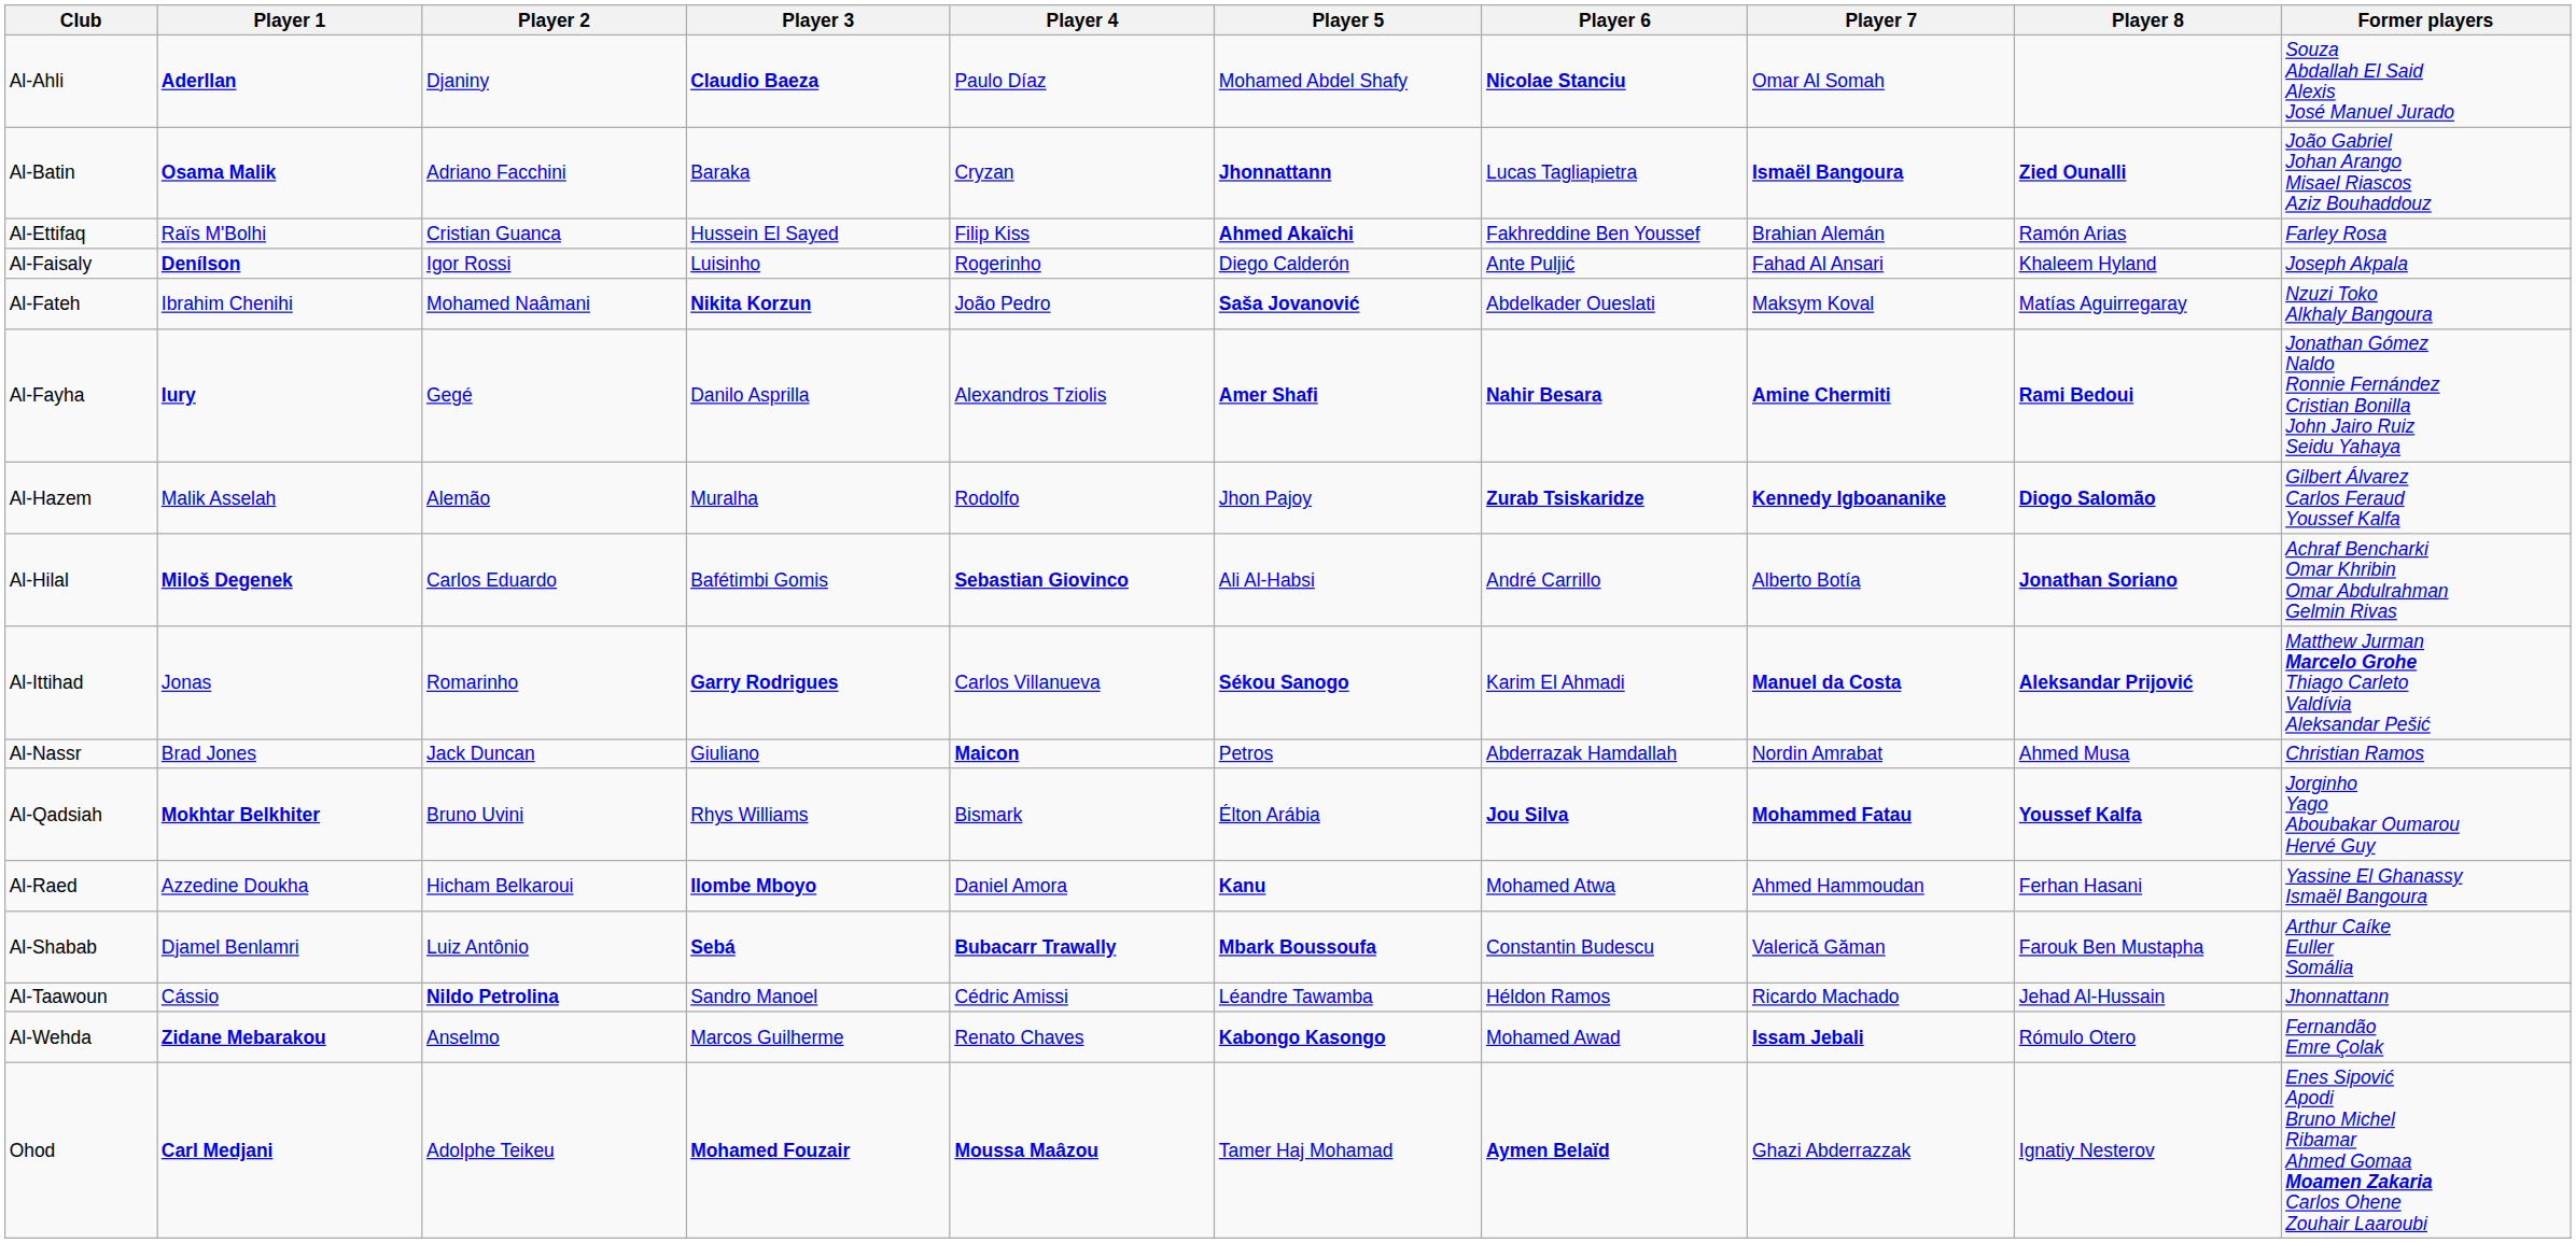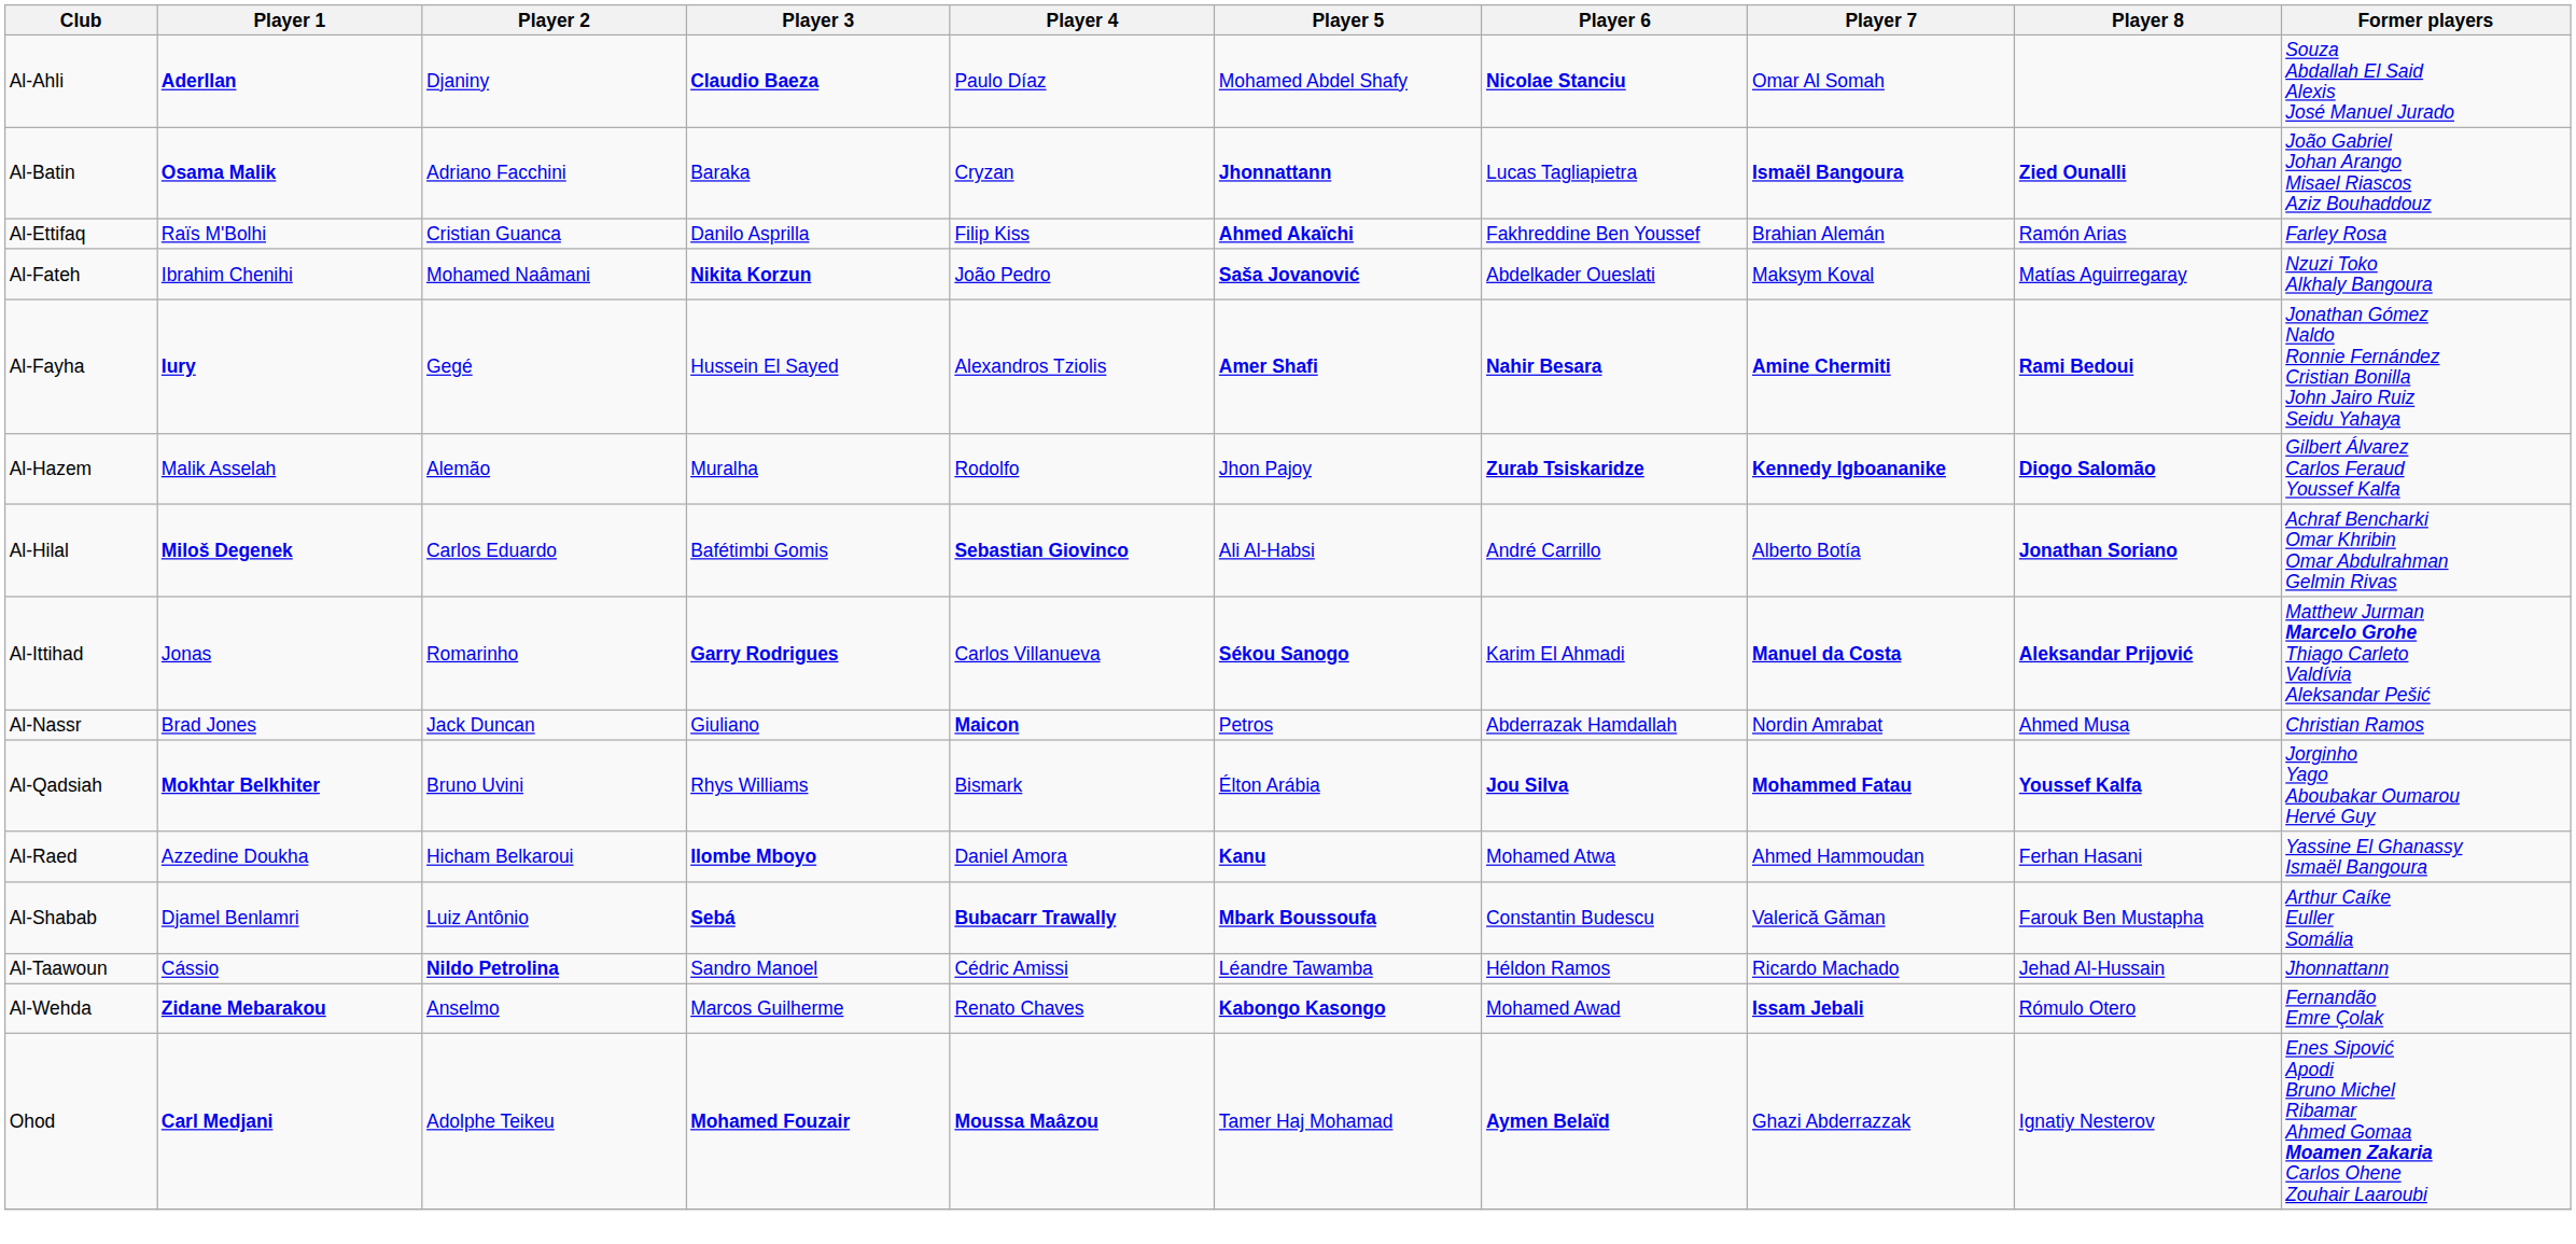 <table class="wikitable" border="1" style="text-align: left; font-size:90%">
 <tr>
 <th width="120">Club</th>
 <th width="220">Player 1</th>
 <th width="220">Player 2</th>
 <th width="220">Player 3</th>
 <th width="220">Player 4</th>
 <th width="220">Player 5</th>
 <th width="220">Player 6</th>
 <th width="220">Player 7</th>
 <th width="220">Player 8</th>
 <th width="240">Former players</th>
 </tr>
 <tr>
 <td>Al-Ahli</td>
 <td> <strong><a href='#'>Aderllan</a></strong></td>
 <td> <a href='#'>Djaniny</a></td>
 <td> <strong><a href='#'>Claudio Baeza</a></strong></td>
 <td> <a href='#'>Paulo Díaz</a></td>
 <td> <a href='#'>Mohamed Abdel Shafy</a></td>
 <td> <strong><a href='#'>Nicolae Stanciu</a></strong></td>
 <td> <a href='#'>Omar Al Somah</a></td>
 <td></td>
 <td> <em><a href='#'>Souza</a></em><br>  <em><a href='#'>Abdallah El Said</a></em><br> <em><a href='#'>Alexis</a></em><br> <em><a href='#'>José Manuel Jurado</a></em></td>
 </tr>
 <tr>
 <td>Al-Batin</td>
 <td> <strong><a href='#'>Osama Malik</a></strong></td>
 <td> <a href='#'>Adriano Facchini</a></td>
 <td> <a href='#'>Baraka</a></td>
 <td> <a href='#'>Cryzan</a></td>
 <td> <strong><a href='#'>Jhonnattann</a></strong></td>
 <td> <a href='#'>Lucas Tagliapietra</a></td>
 <td> <strong><a href='#'>Ismaël Bangoura</a></strong></td>
 <td> <strong><a href='#'>Zied Ounalli</a></strong></td>
 <td> <em><a href='#'>João Gabriel</a></em><br>  <em><a href='#'>Johan Arango</a></em><br> <em><a href='#'>Misael Riascos</a></em><br> <em><a href='#'>Aziz Bouhaddouz</a></em></td>
 </tr>
 <tr>
 <td>Al-Ettifaq</td>
 <td> <a href='#'>Raïs M'Bolhi</a></td>
 <td> <a href='#'>Cristian Guanca</a></td>
-<td> <a href='#'>Hussein El Sayed</a></td>
+<td> <a href='#'>Danilo Asprilla</a></td>
 <td> <a href='#'>Filip Kiss</a></td>
 <td> <strong><a href='#'>Ahmed Akaïchi</a></strong></td>
 <td> <a href='#'>Fakhreddine Ben Youssef</a></td>
 <td> <a href='#'>Brahian Alemán</a></td>
 <td> <a href='#'>Ramón Arias</a></td>
 <td> <em><a href='#'>Farley Rosa</a></em></td>
-</tr>
-<tr>
-<td>Al-Faisaly</td>
-<td> <strong><a href='#'>Denílson</a></strong></td>
-<td> <a href='#'>Igor Rossi</a></td>
-<td> <a href='#'>Luisinho</a></td>
-<td> <a href='#'>Rogerinho</a></td>
-<td> <a href='#'>Diego Calderón</a></td>
-<td> <a href='#'>Ante Puljić</a></td>
-<td> <a href='#'>Fahad Al Ansari</a></td>
-<td> <a href='#'>Khaleem Hyland</a></td>
-<td> <em><a href='#'>Joseph Akpala</a></em></td>
 </tr>
 <tr>
 <td>Al-Fateh</td>
 <td> <a href='#'>Ibrahim Chenihi</a></td>
 <td> <a href='#'>Mohamed Naâmani</a></td>
 <td> <strong><a href='#'>Nikita Korzun</a></strong></td>
 <td> <a href='#'>João Pedro</a></td>
 <td> <strong><a href='#'>Saša Jovanović</a></strong></td>
 <td> <a href='#'>Abdelkader Oueslati</a></td>
 <td> <a href='#'>Maksym Koval</a></td>
 <td> <a href='#'>Matías Aguirregaray</a></td>
 <td> <em><a href='#'>Nzuzi Toko</a></em><br>  <em><a href='#'>Alkhaly Bangoura</a></em></td>
 </tr>
 <tr>
 <td>Al-Fayha</td>
 <td> <strong><a href='#'>Iury</a></strong></td>
 <td> <a href='#'>Gegé</a></td>
-<td> <a href='#'>Danilo Asprilla</a></td>
+<td> <a href='#'>Hussein El Sayed</a></td>
 <td> <a href='#'>Alexandros Tziolis</a></td>
 <td> <strong><a href='#'>Amer Shafi</a></strong></td>
 <td> <strong><a href='#'>Nahir Besara</a></strong></td>
 <td> <strong><a href='#'>Amine Chermiti</a></strong></td>
 <td> <strong><a href='#'>Rami Bedoui</a></strong></td>
 <td> <em><a href='#'>Jonathan Gómez</a></em><br>  <em><a href='#'>Naldo</a></em><br> <em><a href='#'>Ronnie Fernández</a></em><br>  <em><a href='#'>Cristian Bonilla</a></em><br> <em><a href='#'>John Jairo Ruiz</a></em><br> <em><a href='#'>Seidu Yahaya</a></em></td>
 </tr>
 <tr>
 <td>Al-Hazem</td>
 <td> <a href='#'>Malik Asselah</a></td>
 <td> <a href='#'>Alemão</a></td>
 <td> <a href='#'>Muralha</a></td>
 <td> <a href='#'>Rodolfo</a></td>
 <td> <a href='#'>Jhon Pajoy</a></td>
 <td> <strong><a href='#'>Zurab Tsiskaridze</a></strong></td>
 <td> <strong><a href='#'>Kennedy Igboananike</a></strong></td>
 <td> <strong><a href='#'>Diogo Salomão</a></strong></td>
 <td> <em><a href='#'>Gilbert Álvarez</a></em><br>  <em><a href='#'>Carlos Feraud</a></em><br> <em><a href='#'>Youssef Kalfa</a></em></td>
 </tr>
 <tr>
 <td>Al-Hilal</td>
 <td> <strong><a href='#'>Miloš Degenek</a></strong></td>
 <td> <a href='#'>Carlos Eduardo</a></td>
 <td> <a href='#'>Bafétimbi Gomis</a></td>
 <td> <strong><a href='#'>Sebastian Giovinco</a></strong></td>
 <td> <a href='#'>Ali Al-Habsi</a></td>
 <td> <a href='#'>André Carrillo</a></td>
 <td> <a href='#'>Alberto Botía</a></td>
 <td> <strong><a href='#'>Jonathan Soriano</a></strong></td>
 <td> <em><a href='#'>Achraf Bencharki</a></em><br> <em><a href='#'>Omar Khribin</a></em><br> <em><a href='#'>Omar Abdulrahman</a></em><br>  <em><a href='#'>Gelmin Rivas</a></em></td>
 </tr>
 <tr>
 <td>Al-Ittihad</td>
 <td> <a href='#'>Jonas</a></td>
 <td> <a href='#'>Romarinho</a></td>
 <td> <strong><a href='#'>Garry Rodrigues</a></strong></td>
 <td> <a href='#'>Carlos Villanueva</a></td>
 <td> <strong><a href='#'>Sékou Sanogo</a></strong></td>
 <td> <a href='#'>Karim El Ahmadi</a></td>
 <td> <strong><a href='#'>Manuel da Costa</a></strong></td>
 <td> <strong><a href='#'>Aleksandar Prijović</a></strong></td>
 <td> <em><a href='#'>Matthew Jurman</a></em><br> <strong><em><a href='#'>Marcelo Grohe</a></em></strong><br> <em><a href='#'>Thiago Carleto</a></em><br> <em><a href='#'>Valdívia</a></em><br>  <em><a href='#'>Aleksandar Pešić</a></em></td>
 </tr>
 <tr>
 <td>Al-Nassr</td>
 <td> <a href='#'>Brad Jones</a></td>
 <td> <a href='#'>Jack Duncan</a></td>
 <td> <a href='#'>Giuliano</a></td>
 <td> <strong><a href='#'>Maicon</a></strong></td>
 <td> <a href='#'>Petros</a></td>
 <td> <a href='#'>Abderrazak Hamdallah</a></td>
 <td> <a href='#'>Nordin Amrabat</a></td>
 <td> <a href='#'>Ahmed Musa</a></td>
 <td> <em><a href='#'>Christian Ramos</a></em></td>
 </tr>
 <tr>
 <td>Al-Qadsiah</td>
 <td> <strong><a href='#'>Mokhtar Belkhiter</a></strong></td>
 <td> <a href='#'>Bruno Uvini</a></td>
 <td> <a href='#'>Rhys Williams</a></td>
 <td> <a href='#'>Bismark</a></td>
 <td> <a href='#'>Élton Arábia</a></td>
 <td> <strong><a href='#'>Jou Silva</a></strong></td>
 <td> <strong><a href='#'>Mohammed Fatau</a></strong></td>
 <td> <strong><a href='#'>Youssef Kalfa</a></strong></td>
 <td> <em><a href='#'>Jorginho</a></em><br>  <em><a href='#'>Yago</a></em><br> <em><a href='#'>Aboubakar Oumarou</a></em><br>  <em><a href='#'>Hervé Guy</a></em></td>
 </tr>
 <tr>
 <td>Al-Raed</td>
 <td> <a href='#'>Azzedine Doukha</a></td>
 <td> <a href='#'>Hicham Belkaroui</a></td>
 <td> <strong><a href='#'>Ilombe Mboyo</a></strong></td>
 <td> <a href='#'>Daniel Amora</a></td>
 <td> <strong><a href='#'>Kanu</a></strong></td>
 <td> <a href='#'>Mohamed Atwa</a></td>
 <td> <a href='#'>Ahmed Hammoudan</a></td>
 <td> <a href='#'>Ferhan Hasani</a></td>
 <td> <em><a href='#'>Yassine El Ghanassy</a></em><br>  <em><a href='#'>Ismaël Bangoura</a></em></td>
 </tr>
 <tr>
 <td>Al-Shabab</td>
 <td> <a href='#'>Djamel Benlamri</a></td>
 <td> <a href='#'>Luiz Antônio</a></td>
 <td> <strong><a href='#'>Sebá</a></strong></td>
 <td> <strong><a href='#'>Bubacarr Trawally</a></strong></td>
 <td> <strong><a href='#'>Mbark Boussoufa</a></strong></td>
 <td> <a href='#'>Constantin Budescu</a></td>
 <td> <a href='#'>Valerică Găman</a></td>
 <td> <a href='#'>Farouk Ben Mustapha</a></td>
 <td> <em><a href='#'>Arthur Caíke</a></em><br> <em><a href='#'>Euller</a></em><br>  <em><a href='#'>Somália</a></em></td>
 </tr>
 <tr>
 <td>Al-Taawoun</td>
 <td> <a href='#'>Cássio</a></td>
 <td> <strong><a href='#'>Nildo Petrolina</a></strong></td>
 <td> <a href='#'>Sandro Manoel</a></td>
 <td> <a href='#'>Cédric Amissi</a></td>
 <td> <a href='#'>Léandre Tawamba</a></td>
 <td> <a href='#'>Héldon Ramos</a></td>
 <td> <a href='#'>Ricardo Machado</a></td>
 <td> <a href='#'>Jehad Al-Hussain</a></td>
 <td> <em><a href='#'>Jhonnattann</a></em></td>
 </tr>
 <tr>
 <td>Al-Wehda</td>
 <td> <strong><a href='#'>Zidane Mebarakou</a></strong></td>
 <td> <a href='#'>Anselmo</a></td>
 <td> <a href='#'>Marcos Guilherme</a></td>
 <td> <a href='#'>Renato Chaves</a></td>
 <td> <strong><a href='#'>Kabongo Kasongo</a></strong></td>
 <td> <a href='#'>Mohamed Awad</a></td>
 <td> <strong><a href='#'>Issam Jebali</a></strong></td>
 <td> <a href='#'>Rómulo Otero</a></td>
 <td> <em><a href='#'>Fernandão</a></em><br> <em><a href='#'>Emre Çolak</a></em></td>
 </tr>
 <tr>
 <td>Ohod</td>
 <td> <strong><a href='#'>Carl Medjani</a></strong></td>
 <td> <a href='#'>Adolphe Teikeu</a></td>
 <td> <strong><a href='#'>Mohamed Fouzair</a></strong></td>
 <td> <strong><a href='#'>Moussa Maâzou</a></strong></td>
 <td> <a href='#'>Tamer Haj Mohamad</a></td>
 <td> <strong><a href='#'>Aymen Belaïd</a></strong></td>
 <td> <a href='#'>Ghazi Abderrazzak</a></td>
 <td> <a href='#'>Ignatiy Nesterov</a></td>
 <td> <em><a href='#'>Enes Sipović</a></em><br>  <em><a href='#'>Apodi</a></em><br> <em><a href='#'>Bruno Michel</a></em><br>  <em><a href='#'>Ribamar</a></em><br> <em><a href='#'>Ahmed Gomaa</a></em><br> <strong><em><a href='#'>Moamen Zakaria</a></em></strong><br> <em><a href='#'>Carlos Ohene</a></em><br> <em><a href='#'>Zouhair Laaroubi</a></em></td>
 </tr>
 <tr>
 </tr>
 </table>
